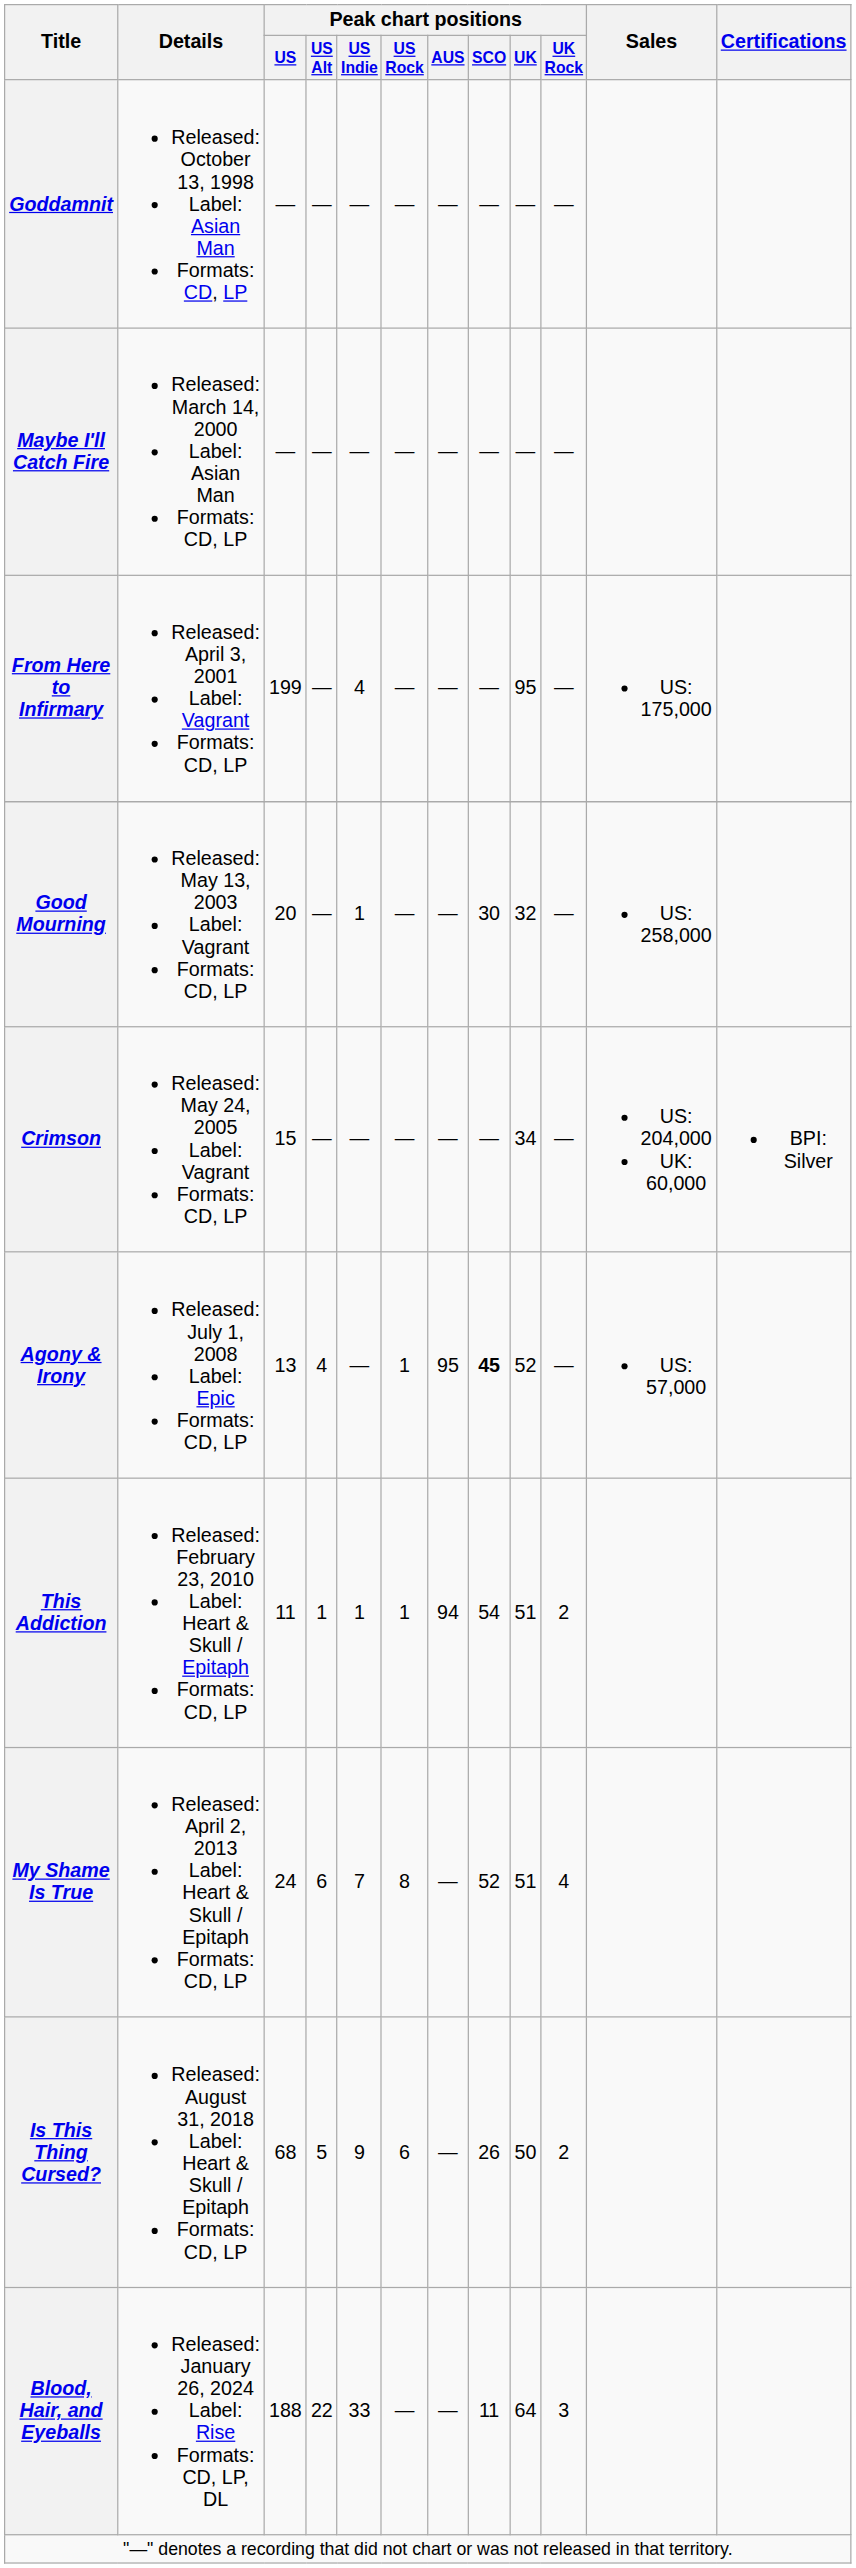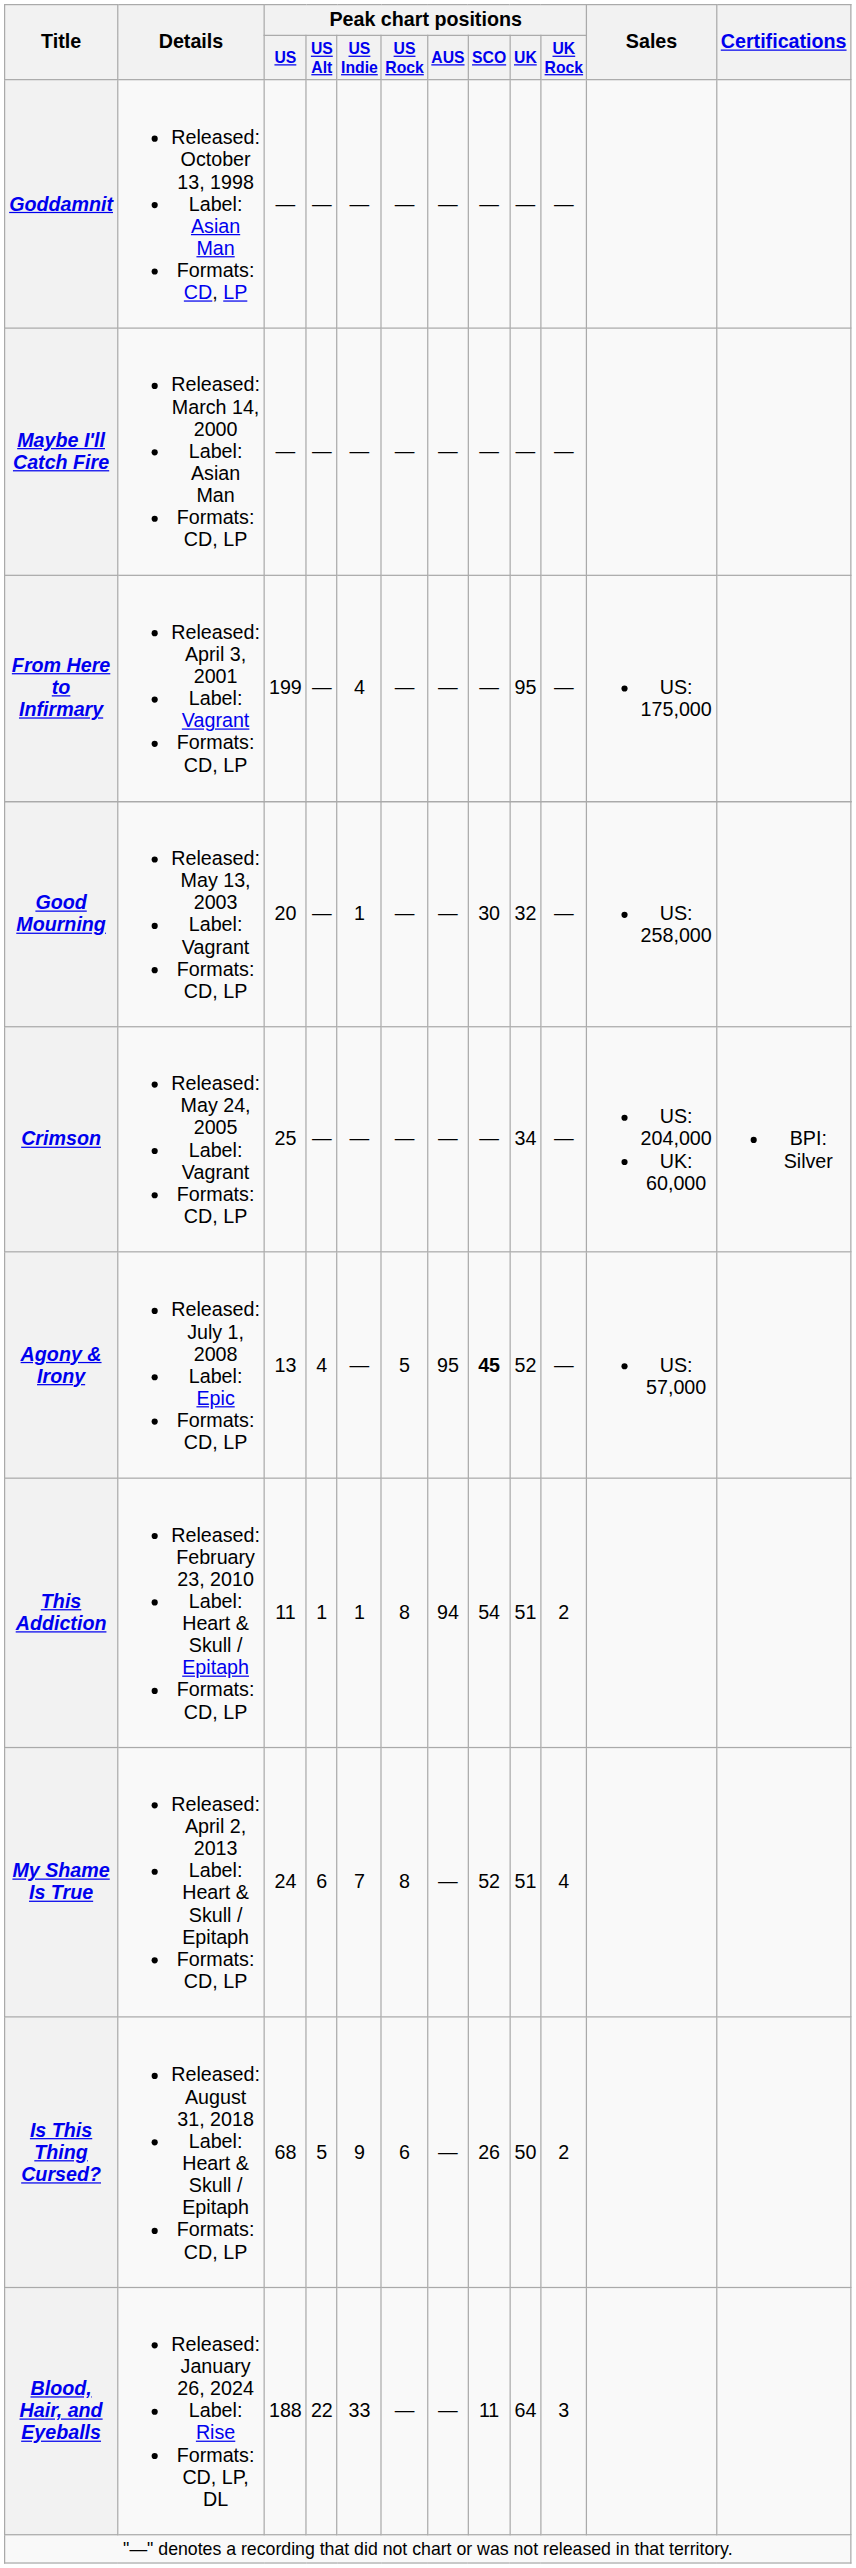 <table class="wikitable plainrowheaders" style="text-align:center;">
 <tr>
 <th scope="col" rowspan="2" style="width:13em;">Title</th>
 <th scope="col" rowspan="2" style="width:17em;">Details</th>
 <th scope="col" colspan="8">Peak chart positions</th>
 <th scope="col" rowspan="2" style="width:11em;">Sales</th>
 <th scope="col" rowspan="2" style="width:10em;"><a href='#'>Certifications</a></th>
 </tr>
 <tr>
 <th scope="col" style="width:3em;font-size:80%;"><a href='#'>US</a><br></th>
 <th scope="col" style="width:3em;font-size:80%;"><a href='#'>US<br>Alt</a><br></th>
 <th scope="col" style="width:3em;font-size:80%;"><a href='#'>US<br>Indie</a><br></th>
 <th scope="col" style="width:3em;font-size:80%;"><a href='#'>US<br>Rock</a><br></th>
 <th scope="col" style="width:3em;font-size:80%;"><a href='#'>AUS</a><br></th>
 <th scope="col" style="width:3em;font-size:80%;"><a href='#'>SCO</a><br></th>
 <th scope="col" style="width:3em;font-size:80%;"><a href='#'>UK</a><br></th>
 <th scope="col" style="width:3em;font-size:80%;"><a href='#'>UK<br>Rock</a><br></th>
 </tr>
 <tr>
 <th scope="row"><em><a href='#'>Goddamnit</a></em></th>
 <td><br><ul><li>Released: October 13, 1998</li><li>Label: <a href='#'>Asian Man</a></li><li>Formats: <a href='#'>CD</a>, <a href='#'>LP</a></li></ul></td>
 <td>—</td>
 <td>—</td>
 <td>—</td>
 <td>—</td>
 <td>—</td>
 <td>—</td>
 <td>—</td>
 <td>—</td>
 <td></td>
 <td></td>
 </tr>
 <tr>
 <th scope="row"><em><a href='#'>Maybe I'll Catch Fire</a></em></th>
 <td><br><ul><li>Released: March 14, 2000</li><li>Label: Asian Man</li><li>Formats: CD, LP</li></ul></td>
 <td>—</td>
 <td>—</td>
 <td>—</td>
 <td>—</td>
 <td>—</td>
 <td>—</td>
 <td>—</td>
 <td>—</td>
 <td></td>
 <td></td>
 </tr>
 <tr>
 <th scope="row"><em><a href='#'>From Here to Infirmary</a></em></th>
 <td><br><ul><li>Released: April 3, 2001</li><li>Label: <a href='#'>Vagrant</a></li><li>Formats: CD, LP</li></ul></td>
 <td>199</td>
 <td>—</td>
 <td>4</td>
 <td>—</td>
 <td>—</td>
 <td>—</td>
 <td>95</td>
 <td>—</td>
 <td><br><ul><li>US: 175,000</li></ul></td>
 <td></td>
 </tr>
 <tr>
 </tr>
 <tr>
 <th scope="row"><em><a href='#'>Good Mourning</a></em></th>
 <td><br><ul><li>Released: May 13, 2003</li><li>Label: Vagrant</li><li>Formats: CD, LP</li></ul></td>
 <td>20</td>
 <td>—</td>
 <td>1</td>
 <td>—</td>
 <td>—</td>
 <td>30</td>
 <td>32</td>
 <td>—</td>
 <td><br><ul><li>US: 258,000</li></ul></td>
 <td></td>
 </tr>
 <tr>
 <th scope="row"><em><a href='#'>Crimson</a></em></th>
 <td><br><ul><li>Released: May 24, 2005</li><li>Label: Vagrant</li><li>Formats: CD, LP</li></ul></td>
-<td>15</td>
+<td>25</td>
 <td>—</td>
 <td>—</td>
 <td>—</td>
 <td>—</td>
 <td>—</td>
 <td>34</td>
 <td>—</td>
 <td><br><ul><li>US: 204,000</li><li>UK: 60,000</li></ul></td>
 <td><br><ul><li>BPI: Silver</li></ul></td>
 </tr>
 <tr>
 <th scope="row"><em><a href='#'>Agony & Irony</a></em></th>
 <td><br><ul><li>Released: July 1, 2008</li><li>Label: <a href='#'>Epic</a></li><li>Formats: CD, LP</li></ul></td>
 <td>13</td>
 <td>4</td>
 <td>—</td>
-<td>1</td>
+<td>5</td>
 <td>95</td>
 <td><strong>45</strong></td>
 <td>52</td>
 <td>—</td>
 <td><br><ul><li>US: 57,000</li></ul></td>
 <td></td>
 </tr>
 <tr>
 <th scope="row"><em><a href='#'>This Addiction</a></em></th>
 <td><br><ul><li>Released: February 23, 2010</li><li>Label: Heart & Skull / <a href='#'>Epitaph</a></li><li>Formats: CD, LP</li></ul></td>
 <td>11</td>
 <td>1</td>
 <td>1</td>
-<td>1</td>
+<td>8</td>
 <td>94</td>
 <td>54</td>
 <td>51</td>
 <td>2</td>
 <td></td>
 <td></td>
 </tr>
 <tr>
 <th scope="row"><em><a href='#'>My Shame Is True</a></em></th>
 <td><br><ul><li>Released: April 2, 2013</li><li>Label: Heart & Skull / Epitaph</li><li>Formats: CD, LP</li></ul></td>
 <td>24</td>
 <td>6</td>
 <td>7</td>
 <td>8</td>
 <td>—</td>
 <td>52</td>
 <td>51</td>
 <td>4</td>
 <td></td>
 <td></td>
 </tr>
 <tr>
 <th scope="row"><em><a href='#'>Is This Thing Cursed?</a></em></th>
 <td><br><ul><li>Released: August 31, 2018</li><li>Label: Heart & Skull / Epitaph</li><li>Formats: CD, LP</li></ul></td>
 <td>68</td>
 <td>5</td>
 <td>9</td>
 <td>6</td>
 <td>—</td>
 <td>26</td>
 <td>50</td>
 <td>2</td>
 <td></td>
 <td></td>
 </tr>
 <tr>
 <th scope="row"><em><a href='#'>Blood, Hair, and Eyeballs</a></em></th>
 <td><br><ul><li>Released: January 26, 2024</li><li>Label: <a href='#'>Rise</a></li><li>Formats: CD, LP, DL</li></ul></td>
 <td>188</td>
 <td>22</td>
 <td>33</td>
 <td>—</td>
 <td>—</td>
 <td>11</td>
 <td>64</td>
 <td>3</td>
 <td></td>
 <td></td>
 </tr>
 <tr>
 <td colspan="12" style="font-size:90%">"—" denotes a recording that did not chart or was not released in that territory.</td>
 </tr>
 </table>
